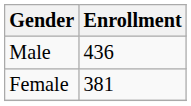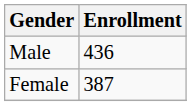 <table class="wikitable sortable">
 <tr>
 <th>Gender</th>
 <th>Enrollment</th>
 </tr>
 <tr>
 <td>Male</td>
 <td>436</td>
 </tr>
 <tr>
 <td>Female</td>
-<td>381</td>
+<td>387</td>
 </tr>
 <tr>
 </tr>
 </table>
